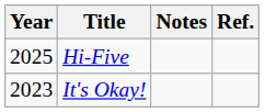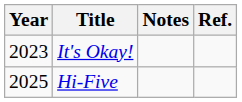 <table class="wikitable">
 <tr>
 <th>Year</th>
 <th>Title</th>
 <th>Notes</th>
 <th>Ref.</th>
 </tr>
 <tr>
+<td rowspan="1">2023</td>
+<td><em><a href='#'>It's Okay!</a></em></td>
+<td></td>
+<td></td>
+</tr>
+<tr>
 <td rowspan="1">2025</td>
 <td><em><a href='#'>Hi-Five</a></em></td>
 <td></td>
 <td></td>
 </tr>
-<tr>
-<td rowspan="1">2023</td>
-<td><em><a href='#'>It's Okay!</a></em></td>
-<td></td>
-<td></td>
-</tr>
 </table>
